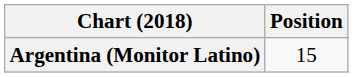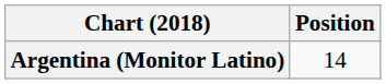 <table class="wikitable plainrowheaders sortable" style="text-align:center">
 <tr>
 <th scope="col">Chart (2018)</th>
 <th scope="col">Position</th>
 </tr>
 <tr>
 <th scope="row">Argentina (Monitor Latino)</th>
-<td>15</td>
+<td>14</td>
 </tr>
 </table>
